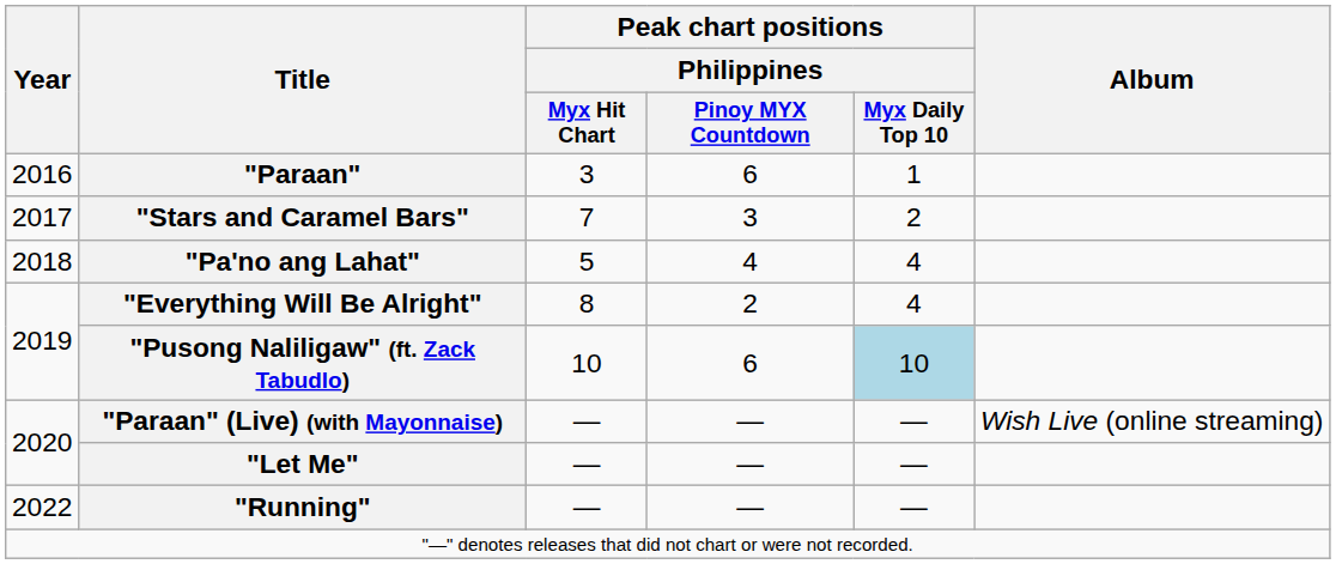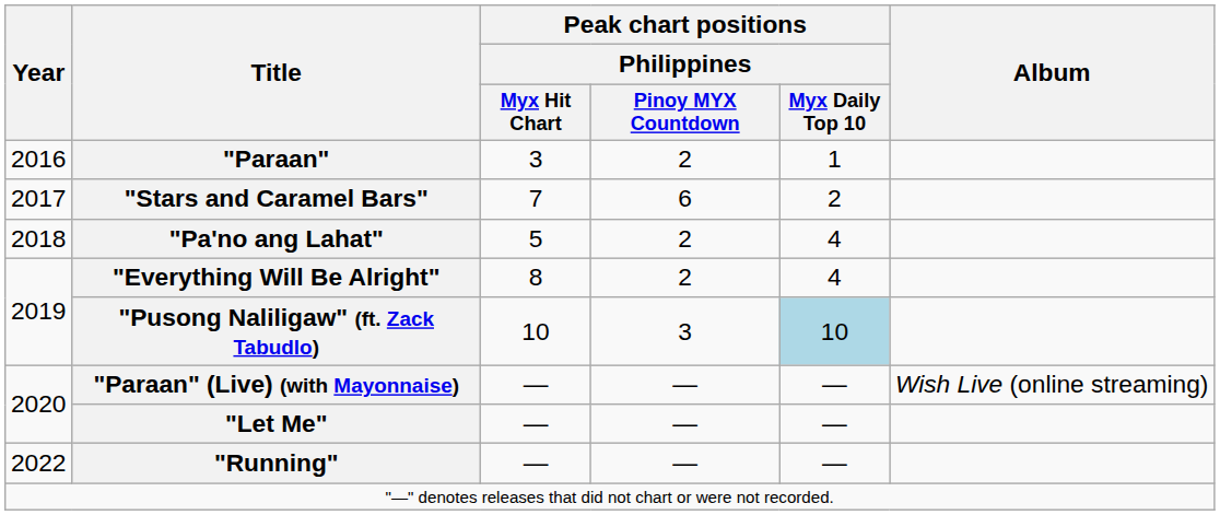 <table class="wikitable plainrowheaders" style="text-align:center;">
 <tr>
 <th scope="col" rowspan="3">Year</th>
 <th scope="col" rowspan="3" style="width:16em;">Title</th>
 <th scope="col" colspan="3" style="width:16em;">Peak chart positions</th>
 <th rowspan="3">Album</th>
 </tr>
 <tr>
 <th colspan="3" scope="col">Philippines</th>
 </tr>
 <tr>
 <th scope="col" style="width:3em;font-size:80%;"><a href='#'>Myx</a> Hit Chart<br></th>
 <th scope="col" style="width:3em;font-size:80%;"><a href='#'>Pinoy MYX Countdown</a><br></th>
 <th scope="col" style="width:3em;font-size:80%;"><a href='#'>Myx</a> Daily Top 10<br></th>
 </tr>
 <tr>
 <td>2016</td>
 <th scope="row">"Paraan"</th>
 <td>3</td>
-<td>6</td>
+<td>2</td>
 <td>1</td>
 <td></td>
 </tr>
 <tr>
 <td>2017</td>
 <th scope="row">"Stars and Caramel Bars"</th>
 <td>7</td>
-<td>3</td>
+<td>6</td>
 <td>2</td>
 <td></td>
 </tr>
 <tr>
 <td>2018</td>
 <th scope="row">"Pa'no ang Lahat"</th>
 <td>5</td>
-<td>4</td>
+<td>2</td>
 <td>4</td>
 <td></td>
 </tr>
 <tr>
 <td rowspan=2>2019</td>
 <th scope="row">"Everything Will Be Alright"</th>
 <td>8</td>
 <td>2</td>
 <td>4</td>
 <td></td>
 </tr>
 <tr>
 <th scope="row">"Pusong Naliligaw" <small>(ft. <a href='#'>Zack Tabudlo</a>)</small></th>
 <td>10</td>
-<td>6</td>
+<td>3</td>
 <td style="background: lightblue;">10</td>
 <td></td>
 </tr>
 <tr>
 <td rowspan=2>2020</td>
 <th scope="row">"Paraan" (Live) <small>(with <a href='#'>Mayonnaise</a>)</small></th>
 <td>—</td>
 <td>—</td>
 <td>—</td>
 <td><em>Wish Live</em> (online streaming)</td>
 </tr>
 <tr>
 <th scope="row">"Let Me"</th>
 <td>—</td>
 <td>—</td>
 <td>—</td>
 <td></td>
 </tr>
 <tr>
 <td rowspan=1>2022</td>
 <th scope="row">"Running"</th>
 <td>—</td>
 <td>—</td>
 <td>—</td>
 <td></td>
 </tr>
 <tr>
 <td colspan="8" style="font-size:8pt;">"—" denotes releases that did not chart or were not recorded.<br></td>
 </tr>
 </table>
